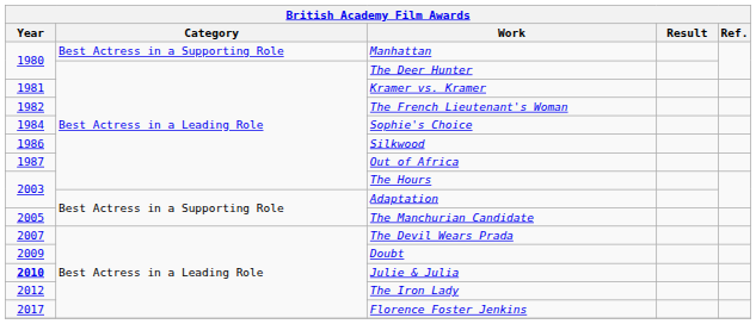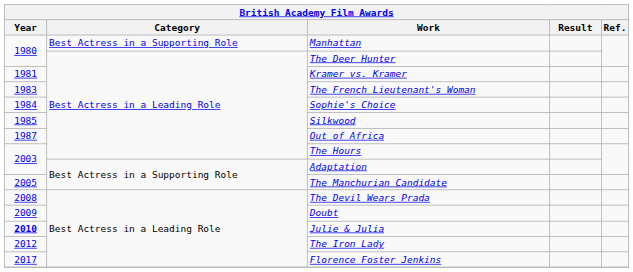 <table class="wikitable sortable">
 <tr>
 <th colspan=5><a href='#'>British Academy Film Awards</a></th>
 </tr>
 <tr>
 <th scope="col" style="width:4em;">Year</th>
 <th scope="col" style="width:27em;">Category</th>
 <th scope="col" style="width:25em;">Work</th>
 <th scope="col" style="width:5em;">Result</th>
 <th class=unsortable>Ref.</th>
 </tr>
 <tr>
 <td style="text-align:center;", rowspan="2"><a href='#'>1980</a></td>
 <td><a href='#'>Best Actress in a Supporting Role</a></td>
 <td><em><a href='#'>Manhattan</a></em></td>
 <td></td>
 <td rowspan="2" style="text-align:center;"></td>
 </tr>
 <tr>
 <td rowspan="7"><a href='#'>Best Actress in a Leading Role</a></td>
 <td><em><a href='#'>The Deer Hunter</a></em></td>
 <td></td>
 </tr>
 <tr>
 <td style="text-align:center;"><a href='#'>1981</a></td>
 <td><em><a href='#'>Kramer vs. Kramer</a></em></td>
 <td></td>
 <td style="text-align:center;"></td>
 </tr>
 <tr>
-<td style="text-align:center;"><a href='#'>1982</a></td>
+<td style="text-align:center;"><a href='#'>1983</a></td>
 <td><em><a href='#'>The French Lieutenant's Woman</a></em></td>
 <td></td>
 <td style="text-align:center;"></td>
 </tr>
 <tr>
 <td style="text-align:center;"><a href='#'>1984</a></td>
 <td><em><a href='#'>Sophie's Choice</a></em></td>
 <td></td>
 <td style="text-align:center;"></td>
 </tr>
 <tr>
-<td style="text-align:center;"><a href='#'>1986</a></td>
+<td style="text-align:center;"><a href='#'>1985</a></td>
 <td><em><a href='#'>Silkwood</a></em></td>
 <td></td>
 <td style="text-align:center;"></td>
 </tr>
 <tr>
 <td style="text-align:center;"><a href='#'>1987</a></td>
 <td><em><a href='#'>Out of Africa</a></em></td>
 <td></td>
 <td style="text-align:center;"></td>
 </tr>
 <tr>
 <td style="text-align:center;", rowspan="2"><a href='#'>2003</a></td>
 <td><em><a href='#'>The Hours</a></em></td>
 <td></td>
 <td rowspan="2" style="text-align:center;"></td>
 </tr>
 <tr>
 <td rowspan="2">Best Actress in a Supporting Role</td>
 <td><em><a href='#'>Adaptation</a></em></td>
 <td></td>
 </tr>
 <tr>
 <td style="text-align:center;"><a href='#'>2005</a></td>
 <td><em><a href='#'>The Manchurian Candidate</a></em></td>
 <td></td>
 <td style="text-align:center;"></td>
 </tr>
 <tr>
-<td style="text-align:center;"><a href='#'>2007</a></td>
+<td style="text-align:center;"><a href='#'>2008</a></td>
 <td rowspan="5">Best Actress in a Leading Role</td>
 <td><em><a href='#'>The Devil Wears Prada</a></em></td>
 <td></td>
 <td style="text-align:center;"></td>
 </tr>
 <tr>
 <td style="text-align:center;"><a href='#'>2009</a></td>
 <td><em><a href='#'>Doubt</a></em></td>
 <td></td>
 <td style="text-align:center;"></td>
 </tr>
 <tr>
 <td style="text-align:center;"><strong><a href='#'>2010</a></strong></td>
 <td><em><a href='#'>Julie & Julia</a></em></td>
 <td></td>
 <td style="text-align:center;"></td>
 </tr>
 <tr>
 <td style="text-align:center;"><a href='#'>2012</a></td>
 <td><em><a href='#'>The Iron Lady</a></em></td>
 <td></td>
 <td style="text-align:center;"></td>
 </tr>
 <tr>
 <td style="text-align:center;"><a href='#'>2017</a></td>
 <td><em><a href='#'>Florence Foster Jenkins</a></em></td>
 <td></td>
 <td style="text-align:center;"></td>
 </tr>
 <tr>
 </tr>
 </table>
